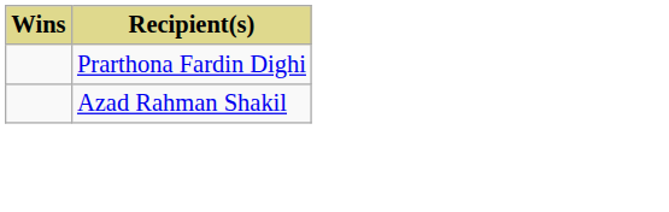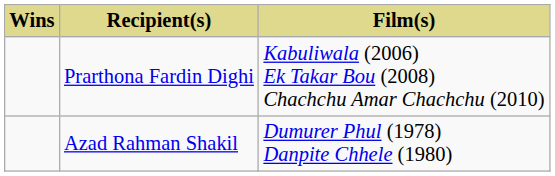 <table class="wikitable">
 <tr>
 <th style="background:#DFD98D;">Wins</th>
 <th style="background:#DFD98D;">Recipient(s)</th>
+<th style="background:#DFD98D;">Film(s)</th>
 </tr>
 <tr>
 <td></td>
 <td><a href='#'>Prarthona Fardin Dighi</a></td>
+<td><em><a href='#'>Kabuliwala</a></em> (2006) <br> <em><a href='#'>Ek Takar Bou</a></em> (2008) <br> <em>Chachchu Amar Chachchu</em> (2010)</td>
 </tr>
 <tr>
 <td></td>
 <td><a href='#'>Azad Rahman Shakil</a></td>
+<td><em><a href='#'>Dumurer Phul</a></em> (1978) <br> <em><a href='#'>Danpite Chhele</a></em> (1980)</td>
 </tr>
 </table>
